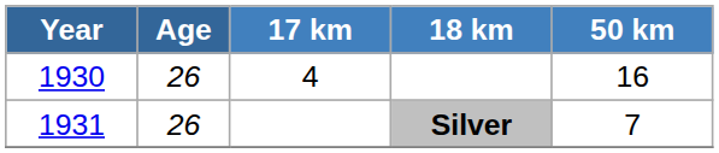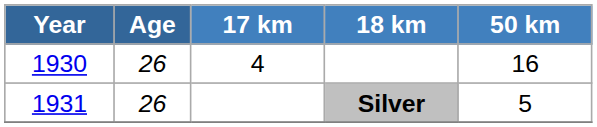 <table class="wikitable" style="font-size:95%; text-align:center; border:grey solid 1px; border-collapse:collapse; background:#ffffff;">
 <tr>
 <th style="background-color:#369; color:white; width:60px;"> Year </th>
 <th style="background-color:#369; color:white; width:40px;"> Age </th>
 <th style="background-color:#4180be; color:white; width:75px;"> 17 km </th>
 <th style="background-color:#4180be; color:white; width:75px;"> 18 km </th>
 <th style="background-color:#4180be; color:white; width:75px;"> 50 km </th>
 </tr>
 <tr>
 <td><a href='#'>1930</a></td>
 <td><em>26</em></td>
 <td>4</td>
 <td></td>
 <td>16</td>
 </tr>
 <tr>
 <td><a href='#'>1931</a></td>
 <td><em>26</em></td>
 <td></td>
 <td style="background:silver;"><strong>Silver</strong></td>
-<td>7</td>
+<td>5</td>
 </tr>
 <tr>
 </tr>
 </table>
